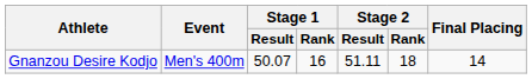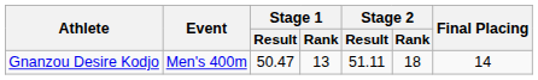 <table class="wikitable" style="font-size:90%">
 <tr>
 <th rowspan=2>Athlete</th>
 <th rowspan=2>Event</th>
 <th colspan=2>Stage 1</th>
 <th colspan=2>Stage 2</th>
 <th rowspan=2>Final Placing</th>
 </tr>
 <tr style="font-size:95%">
 <th>Result</th>
 <th>Rank</th>
 <th>Result</th>
 <th>Rank</th>
 </tr>
 <tr align=center>
 <td align=left><a href='#'>Gnanzou Desire Kodjo</a></td>
 <td align=left><a href='#'>Men's 400m</a></td>
-<td>50.07</td>
-<td>16</td>
+<td>50.47</td>
+<td>13</td>
 <td>51.11</td>
 <td>18</td>
 <td>14</td>
 </tr>
 </table>
